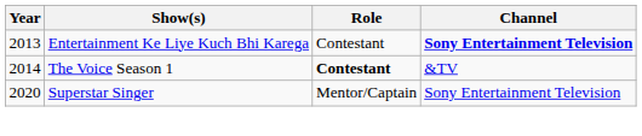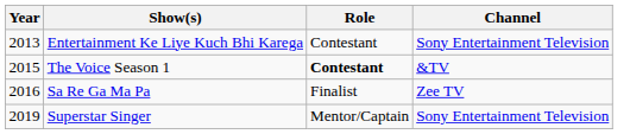 <table class="wikitable">
 <tr>
 <th>Year</th>
 <th>Show(s)</th>
 <th>Role</th>
 <th>Channel</th>
 </tr>
 <tr>
 <td>2013</td>
 <td><a href='#'>Entertainment Ke Liye Kuch Bhi Karega</a></td>
 <td>Contestant</td>
-<td><strong><a href='#'>Sony Entertainment Television</a></strong></td>
+<td><a href='#'>Sony Entertainment Television</a></td>
 </tr>
 <tr>
-<td>2014</td>
+<td>2015</td>
 <td><a href='#'>The Voice</a> Season 1</td>
 <td><strong>Contestant</strong></td>
 <td><a href='#'>&TV</a></td>
 </tr>
 <tr>
-<td>2020</td>
+<td>2016</td>
+<td><a href='#'>Sa Re Ga Ma Pa</a></td>
+<td>Finalist</td>
+<td><a href='#'>Zee TV</a></td>
+</tr>
+<tr>
+<td>2019</td>
 <td><a href='#'>Superstar Singer</a></td>
 <td>Mentor/Captain</td>
 <td><a href='#'>Sony Entertainment Television</a></td>
 </tr>
 </table>
